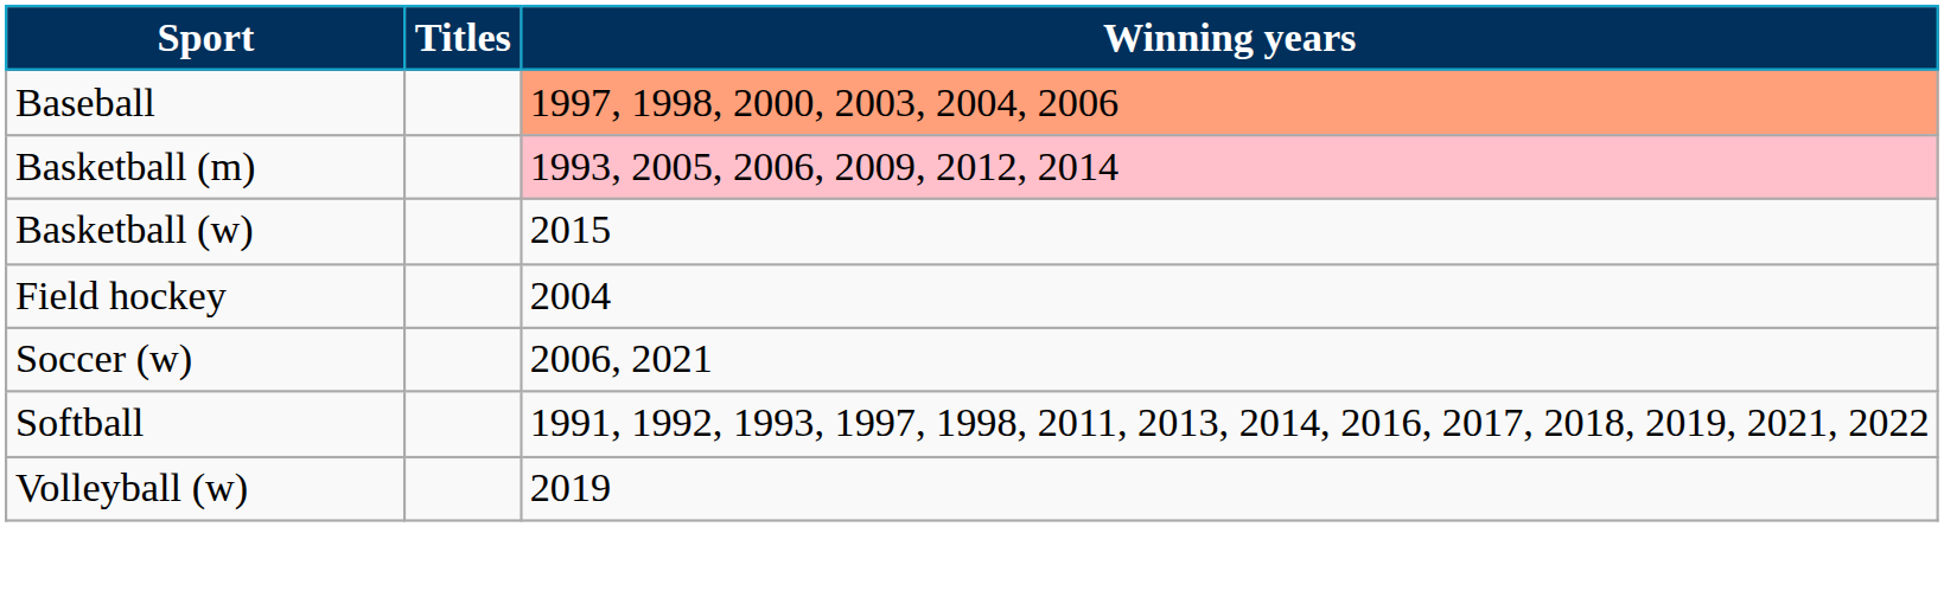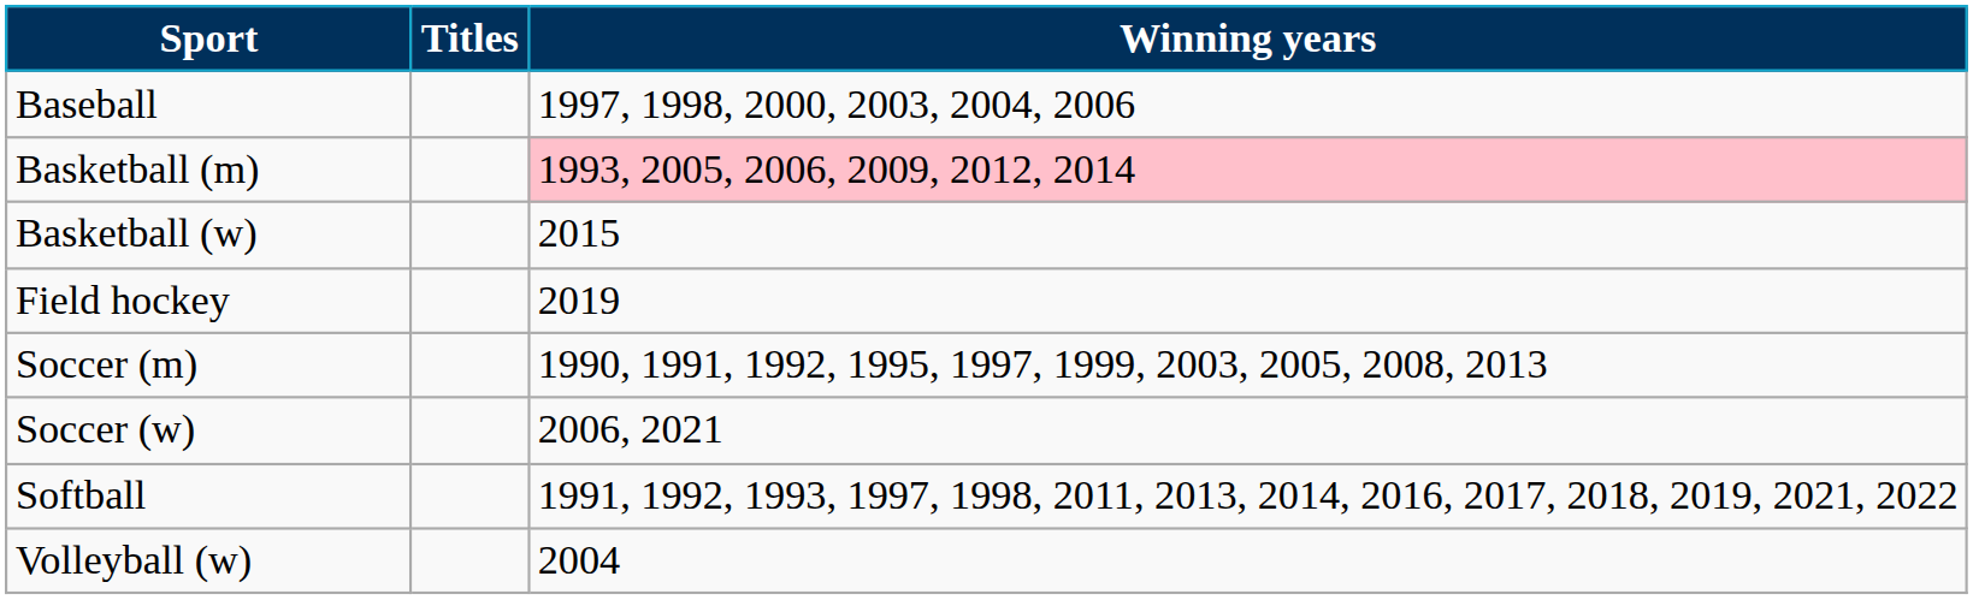 <table class="wikitable sortable"; style=" ">
 <tr>
 <th width= 150px style= "background:#00305B; color:white; border:1px solid #15A7CC">Sport</th>
 <th width= px style= "background:#00305B; color:white; border:1px solid #15A7CC">Titles</th>
 <th width= px style= "background:#00305B; color:white; border:1px solid #15A7CC">Winning years</th>
 </tr>
 <tr>
 <td>Baseball</td>
 <td></td>
-<td style="background: lightsalmon;">1997, 1998, 2000, 2003, 2004, 2006</td>
+<td>1997, 1998, 2000, 2003, 2004, 2006</td>
 </tr>
 <tr>
 <td>Basketball (m)</td>
 <td></td>
 <td style="background: pink;">1993, 2005, 2006, 2009, 2012, 2014</td>
 </tr>
 <tr>
 <td>Basketball (w)</td>
 <td></td>
 <td>2015</td>
 </tr>
 <tr>
 <td>Field hockey</td>
 <td></td>
-<td>2004</td>
+<td>2019</td>
+</tr>
+<tr>
+<td>Soccer (m)</td>
+<td></td>
+<td>1990, 1991, 1992, 1995, 1997, 1999, 2003, 2005, 2008, 2013</td>
 </tr>
 <tr>
 <td>Soccer (w)</td>
 <td></td>
 <td>2006, 2021</td>
 </tr>
 <tr>
 <td>Softball</td>
 <td></td>
 <td>1991, 1992, 1993, 1997, 1998, 2011, 2013, 2014, 2016, 2017, 2018, 2019, 2021, 2022</td>
 </tr>
 <tr>
 <td>Volleyball (w)</td>
 <td></td>
-<td>2019</td>
+<td>2004</td>
 </tr>
 </table>
